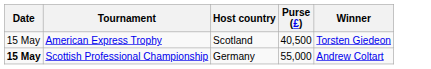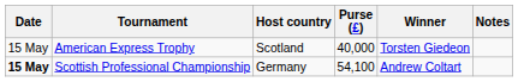 <table class="wikitable" style="font-size:95%">
 <tr>
 <th>Date</th>
 <th>Tournament</th>
 <th>Host country</th>
 <th>Purse<br>(<a href='#'>£</a>)</th>
 <th>Winner</th>
+<th>Notes</th>
 </tr>
 <tr>
 <td>15 May</td>
 <td><a href='#'>American Express Trophy</a></td>
 <td>Scotland</td>
-<td align=right>40,500</td>
+<td align=right>40,000</td>
 <td> <a href='#'>Torsten Giedeon</a></td>
+<td></td>
 </tr>
 <tr>
 <td><strong>15 May</strong></td>
 <td><a href='#'>Scottish Professional Championship</a></td>
 <td>Germany</td>
-<td align=right>55,000</td>
+<td align=right>54,100</td>
 <td> <a href='#'>Andrew Coltart</a></td>
+<td></td>
 </tr>
 </table>
